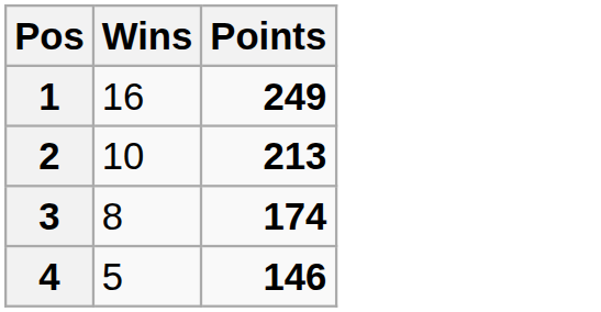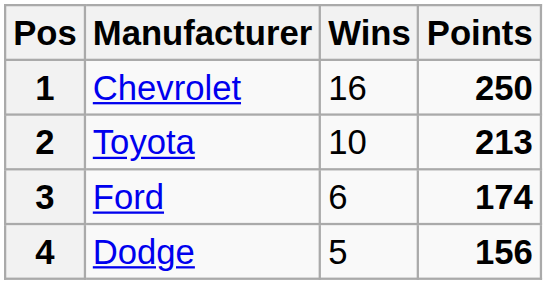 <table class="wikitable" style="font-size: 95%;">
 <tr>
 <th>Pos</th>
+<th>Manufacturer</th>
 <th>Wins</th>
 <th>Points</th>
 </tr>
 <tr>
 <th>1</th>
+<td><a href='#'>Chevrolet</a></td>
 <td>16</td>
-<td align="right"><strong>249</strong></td>
+<td align="right"><strong>250</strong></td>
 </tr>
 <tr>
 <th>2</th>
+<td><a href='#'>Toyota</a></td>
 <td>10</td>
 <td align="right"><strong>213</strong></td>
 </tr>
 <tr>
 <th>3</th>
-<td>8</td>
+<td><a href='#'>Ford</a></td>
+<td>6</td>
 <td align="right"><strong>174</strong></td>
 </tr>
 <tr>
 <th>4</th>
+<td><a href='#'>Dodge</a></td>
 <td>5</td>
-<td align="right"><strong>146</strong></td>
+<td align="right"><strong>156</strong></td>
 </tr>
 </table>
